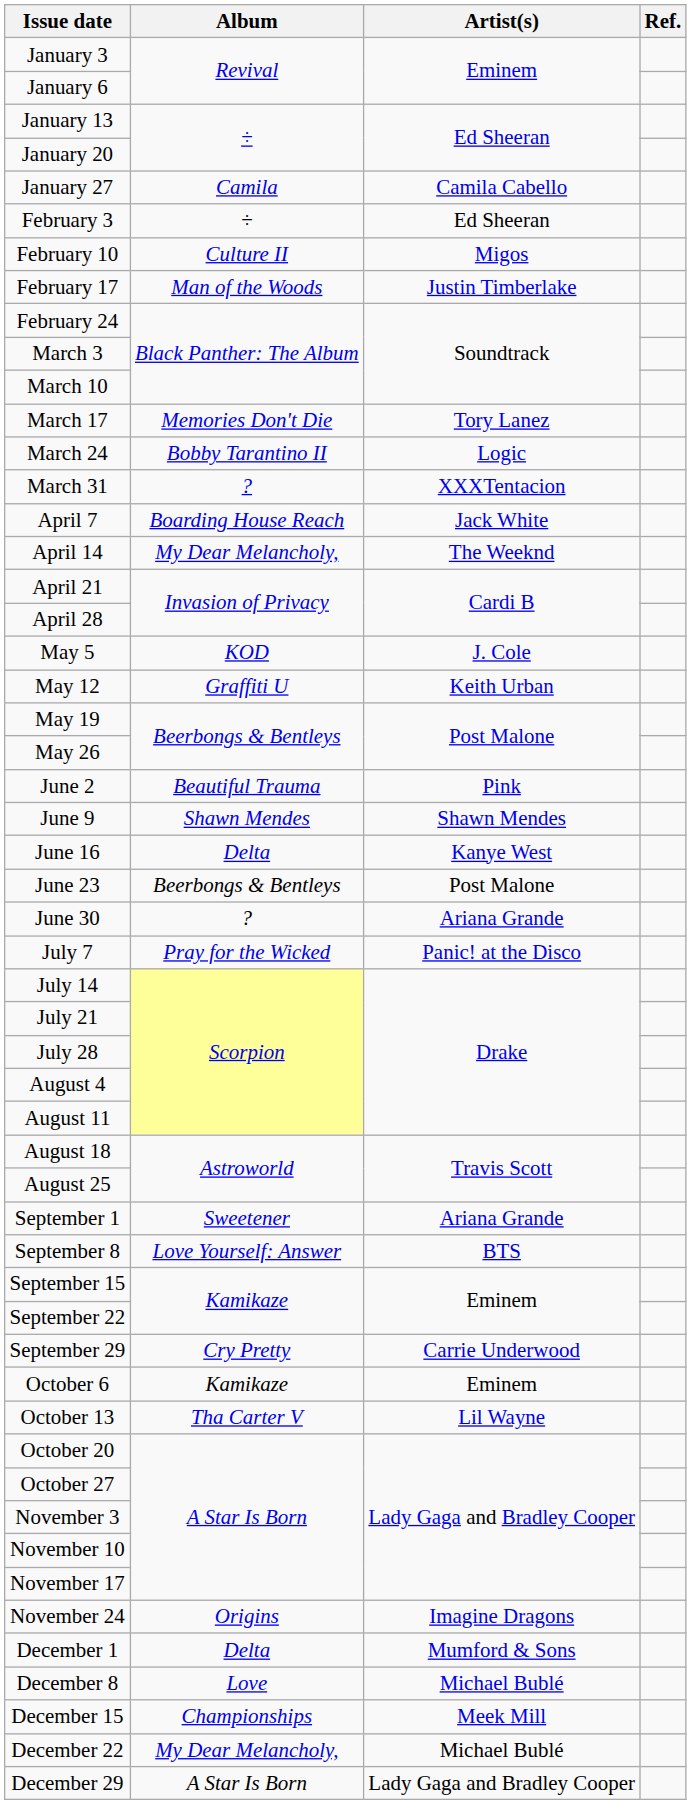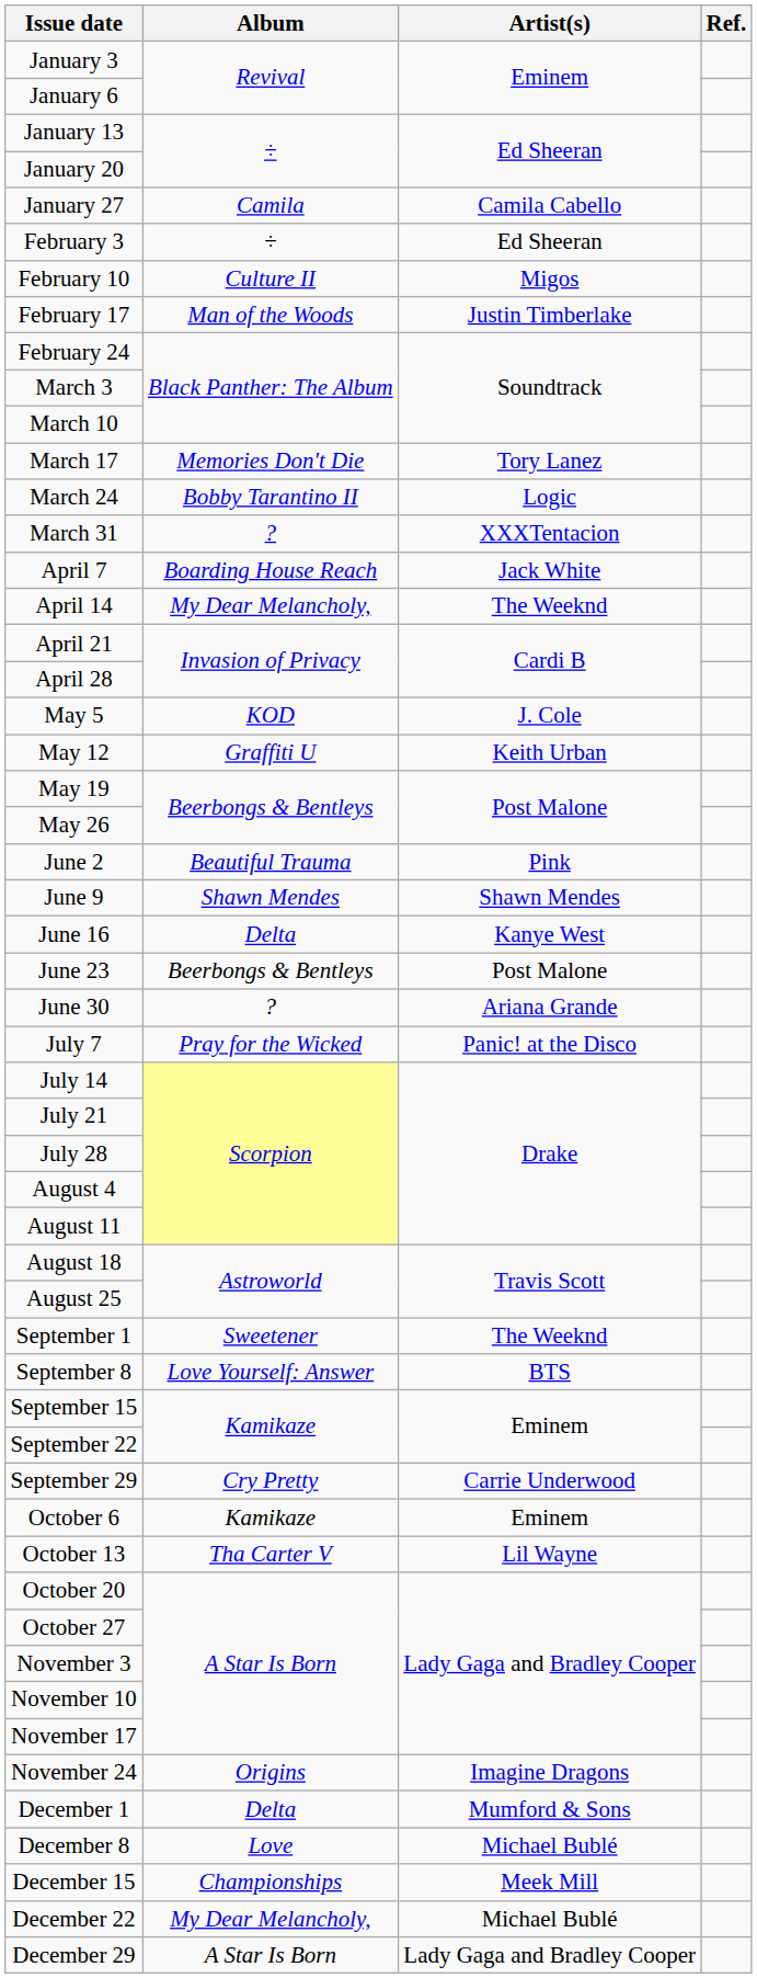 <table class="wikitable plainrowheaders" style="text-align: center;">
 <tr>
 <th>Issue date</th>
 <th>Album</th>
 <th>Artist(s)</th>
 <th>Ref.</th>
 </tr>
 <tr>
 <td>January 3</td>
 <td rowspan="2"><em><a href='#'>Revival</a></em></td>
 <td rowspan="2"><a href='#'>Eminem</a></td>
 <td></td>
 </tr>
 <tr>
 <td>January 6</td>
 <td></td>
 </tr>
 <tr>
 <td>January 13</td>
 <td rowspan="2"><em><a href='#'>÷</a></em></td>
 <td rowspan="2"><a href='#'>Ed Sheeran</a></td>
 <td></td>
 </tr>
 <tr>
 <td>January 20</td>
 <td></td>
 </tr>
 <tr>
 <td>January 27</td>
 <td><em><a href='#'>Camila</a></em></td>
 <td><a href='#'>Camila Cabello</a></td>
 <td></td>
 </tr>
 <tr>
 <td>February 3</td>
 <td><em>÷</em></td>
 <td>Ed Sheeran</td>
 <td></td>
 </tr>
 <tr>
 <td>February 10</td>
 <td><em><a href='#'>Culture II</a></em></td>
 <td><a href='#'>Migos</a></td>
 <td></td>
 </tr>
 <tr>
 <td>February 17</td>
 <td><em><a href='#'>Man of the Woods</a></em></td>
 <td><a href='#'>Justin Timberlake</a></td>
 <td></td>
 </tr>
 <tr>
 <td>February 24</td>
 <td rowspan="3"><em><a href='#'>Black Panther: The Album</a></em></td>
 <td rowspan="3">Soundtrack</td>
 <td></td>
 </tr>
 <tr>
 <td>March 3</td>
 <td></td>
 </tr>
 <tr>
 <td>March 10</td>
 <td></td>
 </tr>
 <tr>
 <td>March 17</td>
 <td><em><a href='#'>Memories Don't Die</a></em></td>
 <td><a href='#'>Tory Lanez</a></td>
 <td></td>
 </tr>
 <tr>
 <td>March 24</td>
 <td><em><a href='#'>Bobby Tarantino II</a></em></td>
 <td><a href='#'>Logic</a></td>
 <td></td>
 </tr>
 <tr>
 <td>March 31</td>
 <td><em><a href='#'>?</a></em></td>
 <td><a href='#'>XXXTentacion</a></td>
 <td></td>
 </tr>
 <tr>
 <td>April 7</td>
 <td><em><a href='#'>Boarding House Reach</a></em></td>
 <td><a href='#'>Jack White</a></td>
 <td></td>
 </tr>
 <tr>
 <td>April 14</td>
 <td><em><a href='#'>My Dear Melancholy,</a></em></td>
 <td><a href='#'>The Weeknd</a></td>
 <td></td>
 </tr>
 <tr>
 <td>April 21</td>
 <td rowspan="2"><em><a href='#'>Invasion of Privacy</a></em></td>
 <td rowspan="2"><a href='#'>Cardi B</a></td>
 <td></td>
 </tr>
 <tr>
 <td>April 28</td>
 <td></td>
 </tr>
 <tr>
 <td>May 5</td>
 <td><em><a href='#'>KOD</a></em></td>
 <td><a href='#'>J. Cole</a></td>
 <td></td>
 </tr>
 <tr>
 <td>May 12</td>
 <td><em><a href='#'>Graffiti U</a></em></td>
 <td><a href='#'>Keith Urban</a></td>
 <td></td>
 </tr>
 <tr>
 <td>May 19</td>
 <td rowspan="2"><em><a href='#'>Beerbongs & Bentleys</a></em></td>
 <td rowspan="2"><a href='#'>Post Malone</a></td>
 <td></td>
 </tr>
 <tr>
 <td>May 26</td>
 <td></td>
 </tr>
 <tr>
 <td>June 2</td>
 <td><em><a href='#'>Beautiful Trauma</a></em></td>
 <td><a href='#'>Pink</a></td>
 <td></td>
 </tr>
 <tr>
 <td>June 9</td>
 <td><em><a href='#'>Shawn Mendes</a></em></td>
 <td><a href='#'>Shawn Mendes</a></td>
 <td></td>
 </tr>
 <tr>
 <td>June 16</td>
 <td><em><a href='#'>Delta</a></em></td>
 <td><a href='#'>Kanye West</a></td>
 <td></td>
 </tr>
 <tr>
 <td>June 23</td>
 <td><em>Beerbongs & Bentleys</em></td>
 <td>Post Malone</td>
 <td></td>
 </tr>
 <tr>
 <td>June 30</td>
 <td><em>?</em></td>
 <td><a href='#'>Ariana Grande</a></td>
 <td></td>
 </tr>
 <tr>
 <td>July 7</td>
 <td><em><a href='#'>Pray for the Wicked</a></em></td>
 <td><a href='#'>Panic! at the Disco</a></td>
 <td></td>
 </tr>
 <tr>
 <td>July 14</td>
 <td bgcolor=#FFFF99 rowspan="5"><em><a href='#'>Scorpion</a></em> </td>
 <td rowspan="5"><a href='#'>Drake</a></td>
 <td></td>
 </tr>
 <tr>
 <td>July 21</td>
 <td></td>
 </tr>
 <tr>
 <td>July 28</td>
 <td></td>
 </tr>
 <tr>
 <td>August 4</td>
 <td></td>
 </tr>
 <tr>
 <td>August 11</td>
 <td></td>
 </tr>
 <tr>
 <td>August 18</td>
 <td rowspan="2"><em><a href='#'>Astroworld</a></em></td>
 <td rowspan="2"><a href='#'>Travis Scott</a></td>
 <td></td>
 </tr>
 <tr>
 <td>August 25</td>
 <td></td>
 </tr>
 <tr>
 <td>September 1</td>
 <td><em><a href='#'>Sweetener</a></em></td>
-<td><a href='#'>Ariana Grande</a></td>
+<td><a href='#'>The Weeknd</a></td>
 <td></td>
 </tr>
 <tr>
 <td>September 8</td>
 <td><em><a href='#'>Love Yourself: Answer</a></em></td>
 <td><a href='#'>BTS</a></td>
 <td></td>
 </tr>
 <tr>
 <td>September 15</td>
 <td rowspan="2"><em><a href='#'>Kamikaze</a></em></td>
 <td rowspan="2">Eminem</td>
 <td></td>
 </tr>
 <tr>
 <td>September 22</td>
 <td></td>
 </tr>
 <tr>
 <td>September 29</td>
 <td><em><a href='#'>Cry Pretty</a></em></td>
 <td><a href='#'>Carrie Underwood</a></td>
 <td></td>
 </tr>
 <tr>
 <td>October 6</td>
 <td><em>Kamikaze</em></td>
 <td>Eminem</td>
 <td></td>
 </tr>
 <tr>
 <td>October 13</td>
 <td><em><a href='#'>Tha Carter V</a></em></td>
 <td><a href='#'>Lil Wayne</a></td>
 <td></td>
 </tr>
 <tr>
 <td>October 20</td>
 <td rowspan="5"><em><a href='#'>A Star Is Born</a></em></td>
 <td rowspan="5"><a href='#'>Lady Gaga</a> and <a href='#'>Bradley Cooper</a></td>
 <td></td>
 </tr>
 <tr>
 <td>October 27</td>
 <td></td>
 </tr>
 <tr>
 <td>November 3</td>
 <td></td>
 </tr>
 <tr>
 <td>November 10</td>
 <td></td>
 </tr>
 <tr>
 <td>November 17</td>
 <td></td>
 </tr>
 <tr>
 <td>November 24</td>
 <td><em><a href='#'>Origins</a></em></td>
 <td><a href='#'>Imagine Dragons</a></td>
 <td></td>
 </tr>
 <tr>
 <td>December 1</td>
 <td><em><a href='#'>Delta</a></em></td>
 <td><a href='#'>Mumford & Sons</a></td>
 <td></td>
 </tr>
 <tr>
 <td>December 8</td>
 <td><em><a href='#'>Love</a></em></td>
 <td><a href='#'>Michael Bublé</a></td>
 <td></td>
 </tr>
 <tr>
 <td>December 15</td>
 <td><em><a href='#'>Championships</a></em></td>
 <td><a href='#'>Meek Mill</a></td>
 <td></td>
 </tr>
 <tr>
 <td>December 22</td>
 <td><em><a href='#'>My Dear Melancholy,</a></em></td>
 <td>Michael Bublé</td>
 <td></td>
 </tr>
 <tr>
 <td>December 29</td>
 <td><em>A Star Is Born</em></td>
 <td>Lady Gaga and Bradley Cooper</td>
 <td></td>
 </tr>
 </table>
